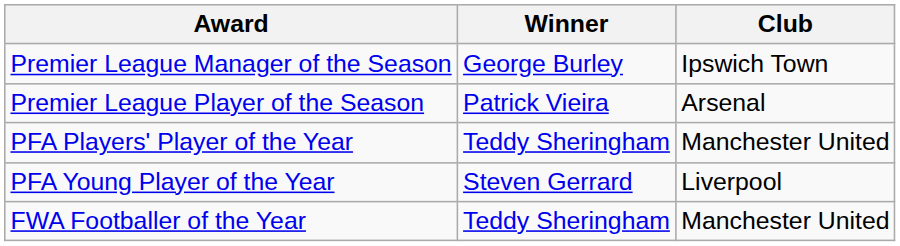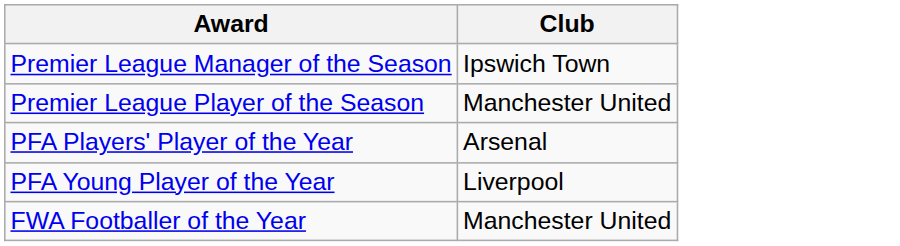 <table class="wikitable">
 <tr>
 <th>Award</th>
-<th>Winner</th>
 <th>Club</th>
 </tr>
 <tr>
 <td><a href='#'>Premier League Manager of the Season</a></td>
-<td> <a href='#'>George Burley</a></td>
 <td>Ipswich Town</td>
 </tr>
 <tr>
 <td><a href='#'>Premier League Player of the Season</a></td>
-<td> <a href='#'>Patrick Vieira</a></td>
+<td>Manchester United</td>
+</tr>
+<tr>
+<td><a href='#'>PFA Players' Player of the Year</a></td>
 <td>Arsenal</td>
 </tr>
 <tr>
-<td><a href='#'>PFA Players' Player of the Year</a></td>
-<td> <a href='#'>Teddy Sheringham</a></td>
-<td>Manchester United</td>
-</tr>
-<tr>
 <td><a href='#'>PFA Young Player of the Year</a></td>
-<td> <a href='#'>Steven Gerrard</a></td>
 <td>Liverpool</td>
 </tr>
 <tr>
 <td><a href='#'>FWA Footballer of the Year</a></td>
-<td> <a href='#'>Teddy Sheringham</a></td>
 <td>Manchester United</td>
 </tr>
 </table>
